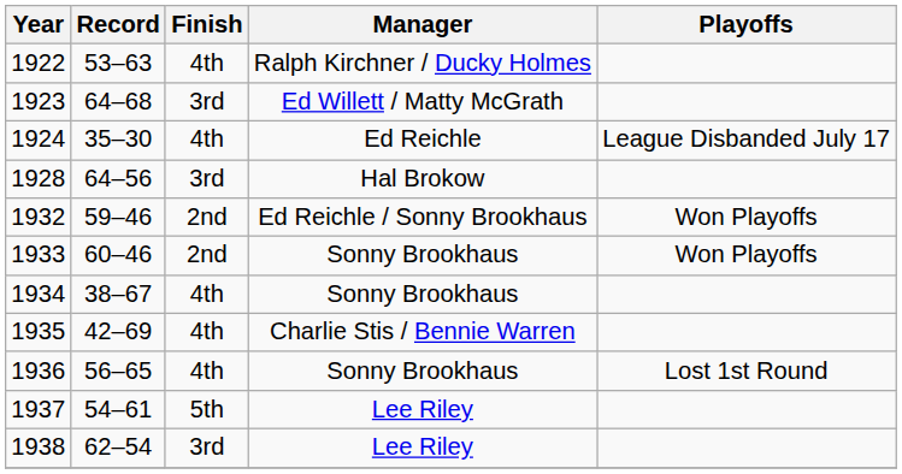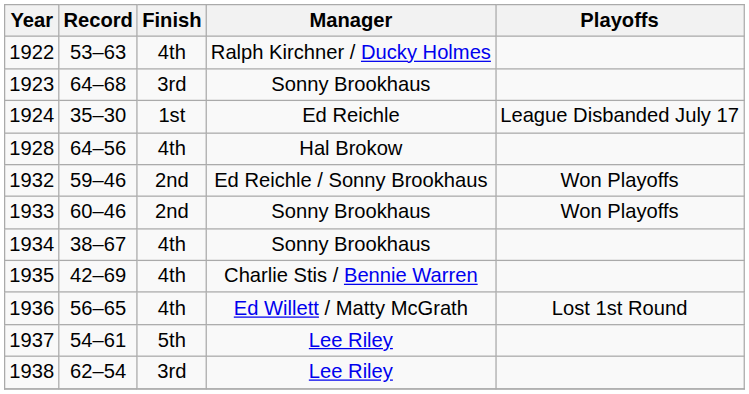 <table class="wikitable" style="text-align:center">
 <tr>
 <th>Year</th>
 <th>Record</th>
 <th>Finish</th>
 <th>Manager</th>
 <th>Playoffs</th>
 </tr>
 <tr>
 <td>1922</td>
 <td>53–63</td>
 <td>4th</td>
 <td>Ralph Kirchner / <a href='#'>Ducky Holmes</a></td>
 <td></td>
 </tr>
 <tr>
 <td>1923</td>
 <td>64–68</td>
 <td>3rd</td>
-<td><a href='#'>Ed Willett</a> / Matty McGrath</td>
+<td>Sonny Brookhaus</td>
 <td></td>
 </tr>
 <tr>
 <td>1924</td>
 <td>35–30</td>
-<td>4th</td>
+<td>1st</td>
 <td>Ed Reichle</td>
 <td>League Disbanded July 17</td>
 </tr>
 <tr>
 <td>1928</td>
 <td>64–56</td>
-<td>3rd</td>
+<td>4th</td>
 <td>Hal Brokow</td>
 <td></td>
 </tr>
 <tr>
 <td>1932</td>
 <td>59–46</td>
 <td>2nd</td>
 <td>Ed Reichle / Sonny Brookhaus</td>
 <td>Won Playoffs</td>
 </tr>
 <tr>
 <td>1933</td>
 <td>60–46</td>
 <td>2nd</td>
 <td>Sonny Brookhaus</td>
 <td>Won Playoffs</td>
 </tr>
 <tr>
 <td>1934</td>
 <td>38–67</td>
 <td>4th</td>
 <td>Sonny Brookhaus</td>
 <td></td>
 </tr>
 <tr>
 <td>1935</td>
 <td>42–69</td>
 <td>4th</td>
 <td>Charlie Stis / <a href='#'>Bennie Warren</a></td>
 <td></td>
 </tr>
 <tr>
 <td>1936</td>
 <td>56–65</td>
 <td>4th</td>
-<td>Sonny Brookhaus</td>
+<td><a href='#'>Ed Willett</a> / Matty McGrath</td>
 <td>Lost 1st Round</td>
 </tr>
 <tr>
 <td>1937</td>
 <td>54–61</td>
 <td>5th</td>
 <td><a href='#'>Lee Riley</a></td>
 <td></td>
 </tr>
 <tr>
 <td>1938</td>
 <td>62–54</td>
 <td>3rd</td>
 <td><a href='#'>Lee Riley</a></td>
 <td></td>
 </tr>
 <tr>
 </tr>
 </table>
